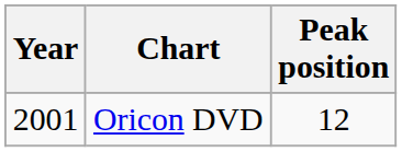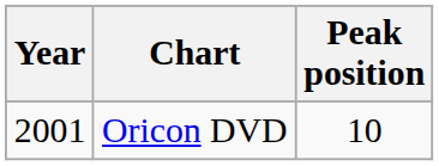 <table class="wikitable">
 <tr>
 <th>Year</th>
 <th>Chart</th>
 <th>Peak<br>position</th>
 </tr>
 <tr>
 <td rowspan="1">2001</td>
 <td><a href='#'>Oricon</a> DVD </td>
-<td style="text-align:center">12</td>
+<td style="text-align:center">10</td>
 </tr>
 </table>
